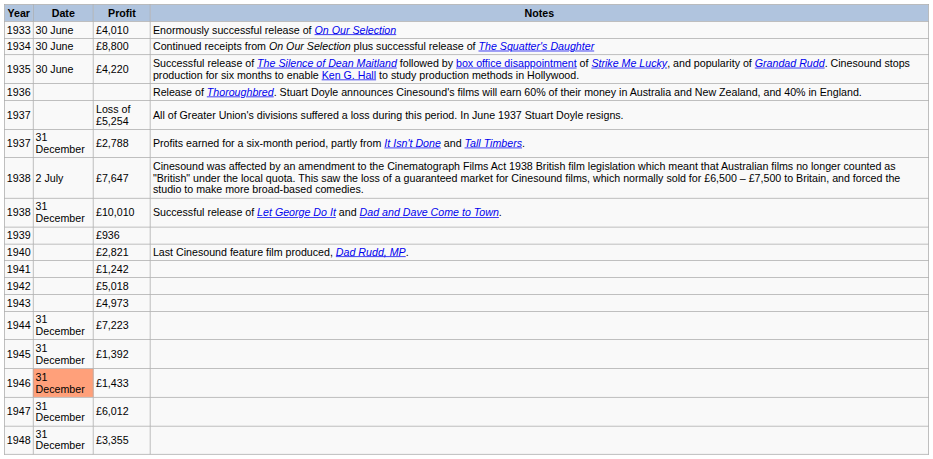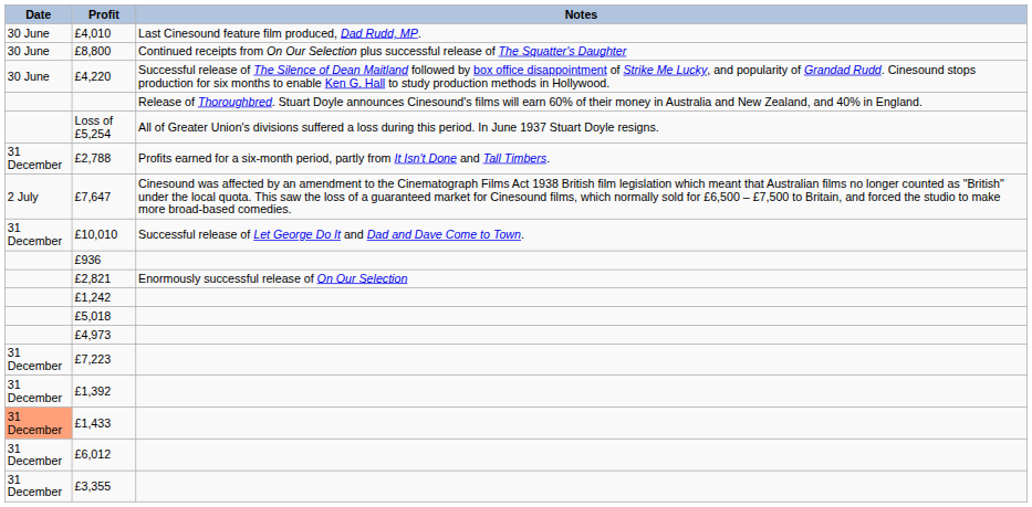 <table class="wikitable" style="font-size:90%;">
 <tr>
-<th style="background:#B0C4DE;">Year</th>
 <th style="background:#B0C4DE;">Date</th>
 <th style="background:#B0C4DE;">Profit</th>
 <th style="background:#B0C4DE;">Notes</th>
 </tr>
 <tr>
-<td>1933</td>
 <td>30 June</td>
 <td>£4,010</td>
-<td>Enormously successful release of <em><a href='#'>On Our Selection</a></em></td>
+<td>Last Cinesound feature film produced, <em><a href='#'>Dad Rudd, MP</a></em>.</td>
 </tr>
 <tr>
-<td>1934</td>
 <td>30 June</td>
 <td>£8,800</td>
 <td>Continued receipts from <em>On Our Selection</em> plus successful release of <em><a href='#'>The Squatter's Daughter</a></em></td>
 </tr>
 <tr>
-<td>1935</td>
 <td>30 June</td>
 <td>£4,220</td>
 <td>Successful release of <em><a href='#'>The Silence of Dean Maitland</a></em> followed by <a href='#'>box office disappointment</a> of <em><a href='#'>Strike Me Lucky</a></em>, and popularity of <em><a href='#'>Grandad Rudd</a></em>. Cinesound stops production for six months to enable <a href='#'>Ken G. Hall</a> to study production methods in Hollywood.</td>
 </tr>
 <tr>
-<td>1936</td>
 <td></td>
 <td></td>
 <td>Release of <em><a href='#'>Thoroughbred</a></em>. Stuart Doyle announces Cinesound's films will earn 60% of their money in Australia and New Zealand, and 40% in England.</td>
 </tr>
 <tr>
-<td>1937</td>
 <td></td>
 <td>Loss of £5,254</td>
 <td>All of Greater Union's divisions suffered a loss during this period. In June 1937 Stuart Doyle resigns.</td>
 </tr>
 <tr>
-<td>1937</td>
 <td>31 December</td>
 <td>£2,788</td>
 <td>Profits earned for a six-month period, partly from <em><a href='#'>It Isn't Done</a></em> and <em><a href='#'>Tall Timbers</a></em>.</td>
 </tr>
 <tr>
-<td>1938</td>
 <td>2 July</td>
 <td>£7,647</td>
 <td>Cinesound was affected by an amendment to the Cinematograph Films Act 1938 British film legislation which meant that Australian films no longer counted as "British" under the local quota. This saw the loss of a guaranteed market for Cinesound films, which normally sold for £6,500 – £7,500 to Britain, and forced the studio to make more broad-based comedies.</td>
 </tr>
 <tr>
-<td>1938</td>
 <td>31 December</td>
 <td>£10,010</td>
 <td>Successful release of <em><a href='#'>Let George Do It</a></em> and <em><a href='#'>Dad and Dave Come to Town</a></em>.</td>
 </tr>
 <tr>
-<td>1939</td>
 <td></td>
 <td>£936</td>
 <td></td>
 </tr>
 <tr>
-<td>1940</td>
 <td></td>
 <td>£2,821</td>
-<td>Last Cinesound feature film produced, <em><a href='#'>Dad Rudd, MP</a></em>.</td>
+<td>Enormously successful release of <em><a href='#'>On Our Selection</a></em></td>
 </tr>
 <tr>
-<td>1941</td>
 <td></td>
 <td>£1,242</td>
 <td></td>
 </tr>
 <tr>
-<td>1942</td>
 <td></td>
 <td>£5,018</td>
 <td></td>
 </tr>
 <tr>
-<td>1943</td>
 <td></td>
 <td>£4,973</td>
 <td></td>
 </tr>
 <tr>
-<td>1944</td>
 <td>31 December</td>
 <td>£7,223</td>
 <td></td>
 </tr>
 <tr>
-<td>1945</td>
 <td>31 December</td>
 <td>£1,392</td>
 <td></td>
 </tr>
 <tr>
-<td>1946</td>
 <td style="background: lightsalmon;">31 December</td>
 <td>£1,433</td>
 <td></td>
 </tr>
 <tr>
-<td>1947</td>
 <td>31 December</td>
 <td>£6,012</td>
 <td></td>
 </tr>
 <tr>
-<td>1948</td>
 <td>31 December</td>
 <td>£3,355</td>
 <td></td>
 </tr>
 </table>
